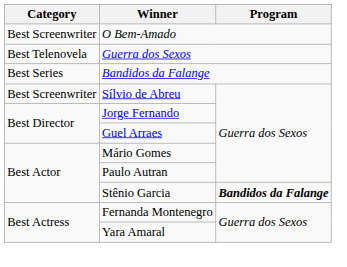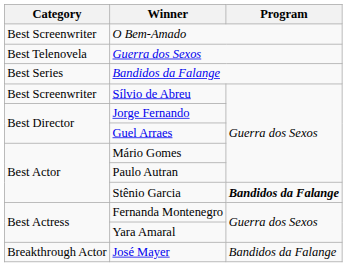 <table class="wikitable">
 <tr>
 <th>Category</th>
 <th>Winner</th>
 <th>Program</th>
 </tr>
 <tr>
 <td>Best Screenwriter</td>
 <td colspan="2"><em>O Bem-Amado</em></td>
 </tr>
 <tr>
 <td>Best Telenovela</td>
 <td colspan="2"><em><a href='#'>Guerra dos Sexos</a></em></td>
 </tr>
 <tr>
 <td>Best Series</td>
 <td colspan="2"><em><a href='#'>Bandidos da Falange</a></em></td>
 </tr>
 <tr>
 <td>Best Screenwriter</td>
 <td><a href='#'>Sílvio de Abreu</a></td>
 <td rowspan="5"><em>Guerra dos Sexos</em></td>
 </tr>
 <tr>
 <td rowspan="2">Best Director</td>
 <td><a href='#'>Jorge Fernando</a></td>
 </tr>
 <tr>
 <td><a href='#'>Guel Arraes</a></td>
 </tr>
 <tr>
 <td rowspan="3">Best Actor</td>
 <td>Mário Gomes</td>
 </tr>
 <tr>
 <td>Paulo Autran</td>
 </tr>
 <tr>
 <td>Stênio Garcia</td>
 <td><strong><em>Bandidos da Falange</em></strong></td>
 </tr>
 <tr>
 <td rowspan="2">Best Actress</td>
 <td>Fernanda Montenegro</td>
 <td rowspan="2"><em>Guerra dos Sexos</em></td>
 </tr>
 <tr>
 <td>Yara Amaral</td>
 </tr>
+<tr>
+<td>Breakthrough Actor</td>
+<td><a href='#'>José Mayer</a></td>
+<td><em>Bandidos da Falange</em></td>
+</tr>
 </table>
